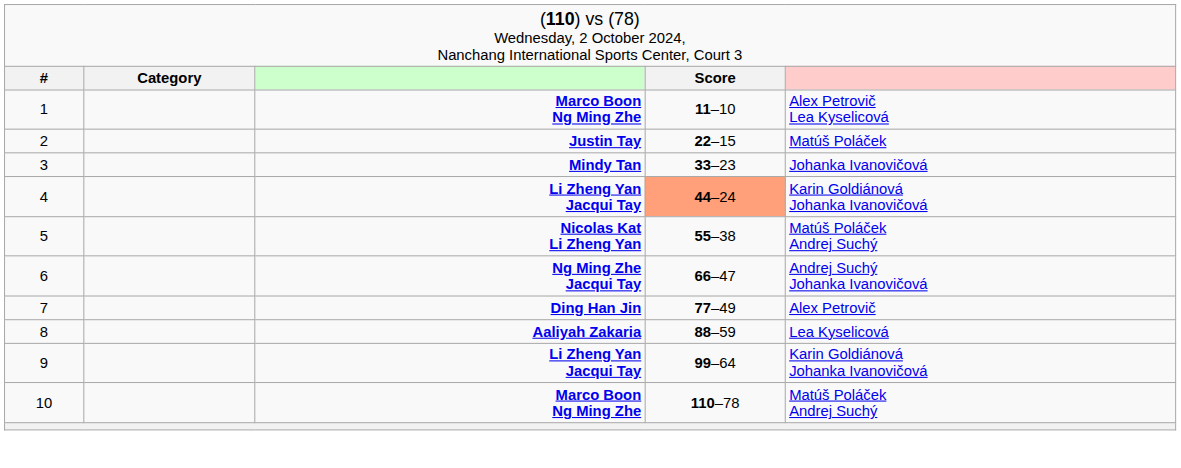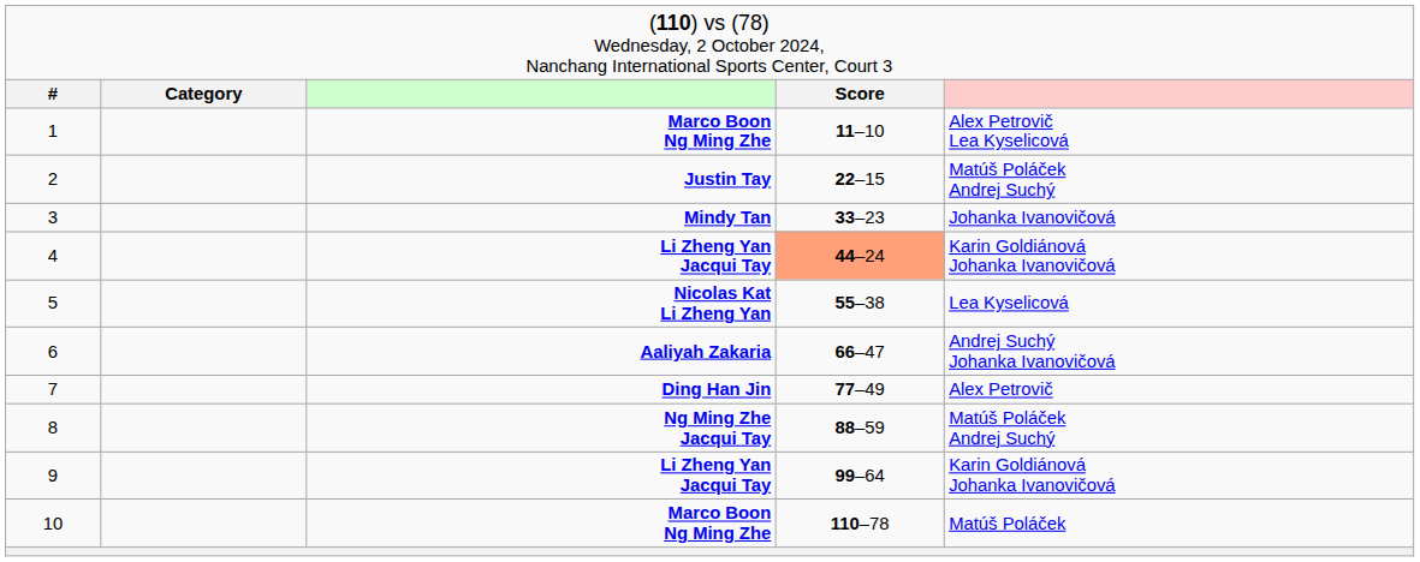 <table class="wikitable mw-collapsible mw-collapsed" style="font-size:90%; text-align:center" width="90%">
 <tr>
 <td colspan="5"><big>(<strong>110</strong>) <strong></strong> vs  (78)</big><br>Wednesday, 2 October 2024, <br>Nanchang International Sports Center, Court 3</td>
 </tr>
 <tr>
 <th width="25">#</th>
 <th width="50">Category</th>
 <th style="background-color:#CCFFCC" width="150"></th>
 <th width="50">Score<br></th>
 <th style="background-color:#FFCCCC" width="150"></th>
 </tr>
 <tr>
 <td>1</td>
 <td></td>
 <td align="right"><strong><a href='#'>Marco Boon</a> <br><a href='#'>Ng Ming Zhe</a> </strong></td>
 <td><strong>11</strong>–10<br></td>
 <td align="left"> <a href='#'>Alex Petrovič</a><br> <a href='#'>Lea Kyselicová</a></td>
 </tr>
 <tr>
 <td>2</td>
 <td></td>
 <td align="right"><strong><a href='#'>Justin Tay</a> </strong></td>
 <td><strong>22</strong>–15<br></td>
-<td align="left"> <a href='#'>Matúš Poláček</a></td>
+<td align="left"> <a href='#'>Matúš Poláček</a><br> <a href='#'>Andrej Suchý</a></td>
 </tr>
 <tr>
 <td>3</td>
 <td></td>
 <td align="right"><strong><a href='#'>Mindy Tan</a> </strong></td>
 <td><strong>33</strong>–23<br></td>
 <td align="left"> <a href='#'>Johanka Ivanovičová</a></td>
 </tr>
 <tr>
 <td>4</td>
 <td></td>
 <td align="right"><strong><a href='#'>Li Zheng Yan</a> <br><a href='#'>Jacqui Tay</a> </strong></td>
 <td style="background: lightsalmon;"><strong>44</strong>–24<br></td>
 <td align="left"> <a href='#'>Karin Goldiánová</a><br> <a href='#'>Johanka Ivanovičová</a></td>
 </tr>
 <tr>
 <td>5</td>
 <td></td>
 <td align="right"><strong><a href='#'>Nicolas Kat</a> <br><a href='#'>Li Zheng Yan</a> </strong></td>
 <td><strong>55</strong>–38<br></td>
-<td align="left"> <a href='#'>Matúš Poláček</a><br> <a href='#'>Andrej Suchý</a></td>
+<td align="left"> <a href='#'>Lea Kyselicová</a></td>
 </tr>
 <tr>
 <td>6</td>
 <td></td>
-<td align="right"><strong><a href='#'>Ng Ming Zhe</a> <br><a href='#'>Jacqui Tay</a> </strong></td>
+<td align="right"><strong><a href='#'>Aaliyah Zakaria</a> </strong></td>
 <td><strong>66</strong>–47<br></td>
 <td align="left"> <a href='#'>Andrej Suchý</a><br> <a href='#'>Johanka Ivanovičová</a></td>
 </tr>
 <tr>
 <td>7</td>
 <td></td>
 <td align="right"><strong><a href='#'>Ding Han Jin</a> </strong></td>
 <td><strong>77</strong>–49<br></td>
 <td align="left"> <a href='#'>Alex Petrovič</a></td>
 </tr>
 <tr>
 <td>8</td>
 <td></td>
-<td align="right"><strong><a href='#'>Aaliyah Zakaria</a> </strong></td>
+<td align="right"><strong><a href='#'>Ng Ming Zhe</a> <br><a href='#'>Jacqui Tay</a> </strong></td>
 <td><strong>88</strong>–59<br></td>
-<td align="left"> <a href='#'>Lea Kyselicová</a></td>
+<td align="left"> <a href='#'>Matúš Poláček</a><br> <a href='#'>Andrej Suchý</a></td>
 </tr>
 <tr>
 <td>9</td>
 <td></td>
 <td align="right"><strong><a href='#'>Li Zheng Yan</a> <br><a href='#'>Jacqui Tay</a> </strong></td>
 <td><strong>99</strong>–64<br></td>
 <td align="left"> <a href='#'>Karin Goldiánová</a><br> <a href='#'>Johanka Ivanovičová</a></td>
 </tr>
 <tr>
 <td>10</td>
 <td></td>
 <td align="right"><strong><a href='#'>Marco Boon</a> <br><a href='#'>Ng Ming Zhe</a> </strong></td>
 <td><strong>110</strong>–78<br></td>
-<td align="left"> <a href='#'>Matúš Poláček</a><br> <a href='#'>Andrej Suchý</a></td>
+<td align="left"> <a href='#'>Matúš Poláček</a></td>
 </tr>
 <tr>
 <th colspan="5"></th>
 </tr>
 </table>
